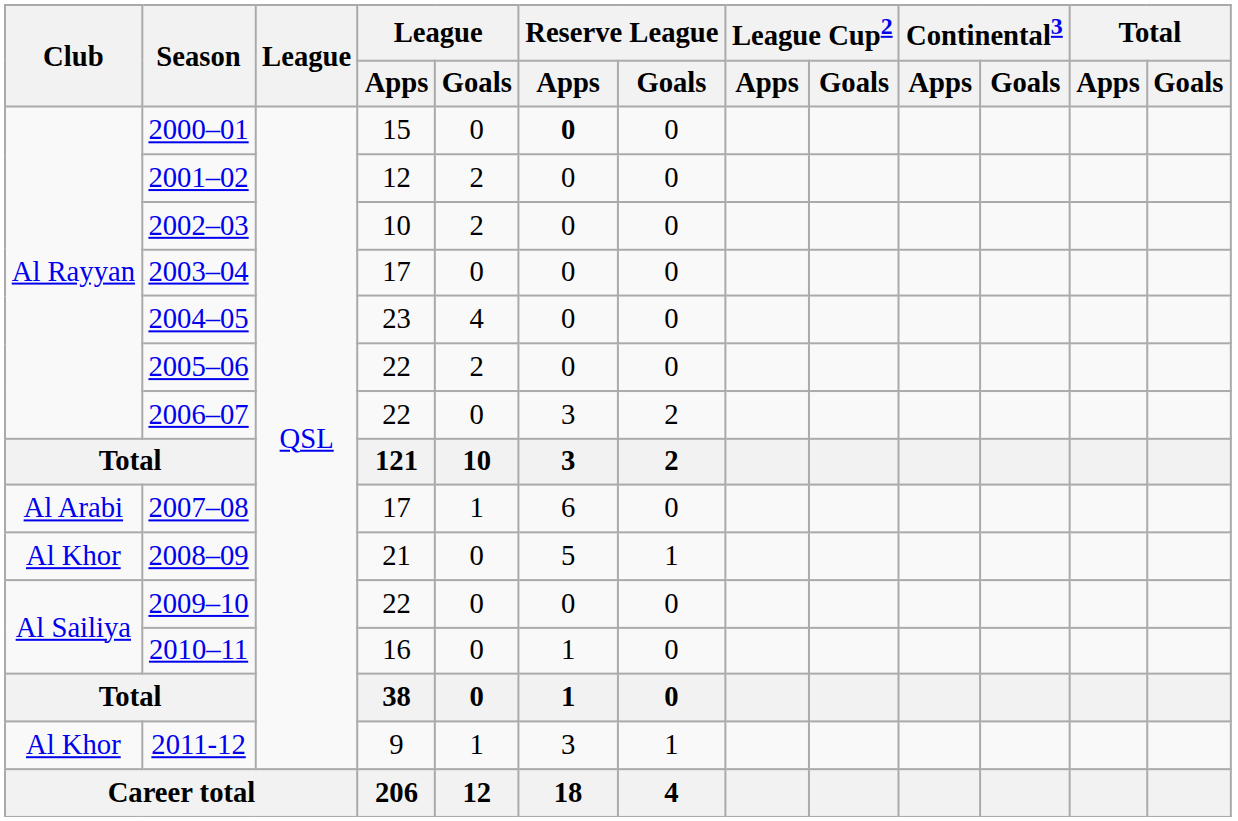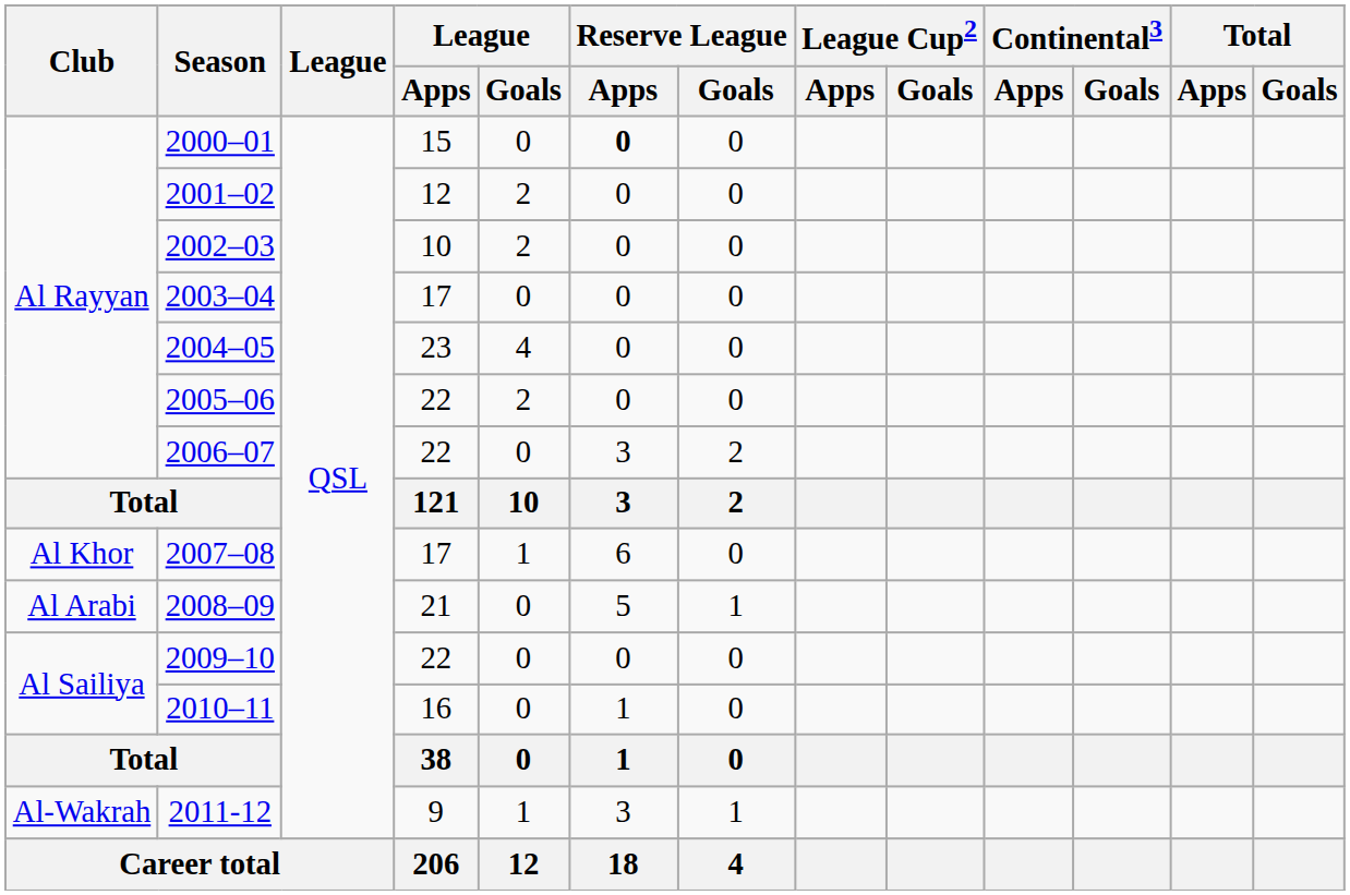 <table class="wikitable" style="font-size:90%; text-align:center;">
 <tr>
 <th rowspan="2">Club</th>
 <th rowspan="2">Season</th>
 <th rowspan="2">League</th>
 <th colspan="2">League</th>
 <th colspan="2">Reserve League</th>
 <th colspan="2">League Cup<sup><a href='#'>2</a></sup></th>
 <th colspan="2">Continental<sup><a href='#'>3</a></sup></th>
 <th colspan="2">Total</th>
 </tr>
 <tr>
 <th>Apps</th>
 <th>Goals</th>
 <th>Apps</th>
 <th>Goals</th>
 <th>Apps</th>
 <th>Goals</th>
 <th>Apps</th>
 <th>Goals</th>
 <th>Apps</th>
 <th>Goals</th>
 </tr>
 <tr>
 <td rowspan="7"><a href='#'>Al Rayyan</a></td>
 <td><a href='#'>2000–01</a></td>
 <td rowspan="14" valign="center"><a href='#'>QSL</a></td>
 <td>15</td>
 <td>0</td>
 <td><strong>0</strong></td>
 <td>0</td>
 <td></td>
 <td></td>
 <td></td>
 <td></td>
 <td></td>
 <td></td>
 </tr>
 <tr>
 <td><a href='#'>2001–02</a></td>
 <td>12</td>
 <td>2</td>
 <td>0</td>
 <td>0</td>
 <td></td>
 <td></td>
 <td></td>
 <td></td>
 <td></td>
 <td></td>
 </tr>
 <tr>
 <td><a href='#'>2002–03</a></td>
 <td>10</td>
 <td>2</td>
 <td>0</td>
 <td>0</td>
 <td></td>
 <td></td>
 <td></td>
 <td></td>
 <td></td>
 <td></td>
 </tr>
 <tr>
 <td><a href='#'>2003–04</a></td>
 <td>17</td>
 <td>0</td>
 <td>0</td>
 <td>0</td>
 <td></td>
 <td></td>
 <td></td>
 <td></td>
 <td></td>
 <td></td>
 </tr>
 <tr>
 <td><a href='#'>2004–05</a></td>
 <td>23</td>
 <td>4</td>
 <td>0</td>
 <td>0</td>
 <td></td>
 <td></td>
 <td></td>
 <td></td>
 <td></td>
 <td></td>
 </tr>
 <tr>
 <td><a href='#'>2005–06</a></td>
 <td>22</td>
 <td>2</td>
 <td>0</td>
 <td>0</td>
 <td></td>
 <td></td>
 <td></td>
 <td></td>
 <td></td>
 <td></td>
 </tr>
 <tr>
 <td><a href='#'>2006–07</a></td>
 <td>22</td>
 <td>0</td>
 <td>3</td>
 <td>2</td>
 <td></td>
 <td></td>
 <td></td>
 <td></td>
 <td></td>
 <td></td>
 </tr>
 <tr>
 <th colspan="2">Total</th>
 <th>121</th>
 <th>10</th>
 <th>3</th>
 <th>2</th>
 <th></th>
 <th></th>
 <th></th>
 <th></th>
 <th></th>
 <th></th>
 </tr>
 <tr>
-<td rowspan="1"><a href='#'>Al Arabi</a></td>
+<td rowspan="1"><a href='#'>Al Khor</a></td>
 <td><a href='#'>2007–08</a></td>
 <td>17</td>
 <td>1</td>
 <td>6</td>
 <td>0</td>
 <td></td>
 <td></td>
 <td></td>
 <td></td>
 <td></td>
 <td></td>
 </tr>
 <tr>
-<td rowspan="1"><a href='#'>Al Khor</a></td>
+<td rowspan="1"><a href='#'>Al Arabi</a></td>
 <td><a href='#'>2008–09</a></td>
 <td>21</td>
 <td>0</td>
 <td>5</td>
 <td>1</td>
 <td></td>
 <td></td>
 <td></td>
 <td></td>
 <td></td>
 <td></td>
 </tr>
 <tr>
 <td rowspan="2"><a href='#'>Al Sailiya</a></td>
 <td><a href='#'>2009–10</a></td>
 <td>22</td>
 <td>0</td>
 <td>0</td>
 <td>0</td>
 <td></td>
 <td></td>
 <td></td>
 <td></td>
 <td></td>
 <td></td>
 </tr>
 <tr>
 <td><a href='#'>2010–11</a></td>
 <td>16</td>
 <td>0</td>
 <td>1</td>
 <td>0</td>
 <td></td>
 <td></td>
 <td></td>
 <td></td>
 <td></td>
 <td></td>
 </tr>
 <tr>
 <th colspan="2">Total</th>
 <th>38</th>
 <th>0</th>
 <th>1</th>
 <th>0</th>
 <th></th>
 <th></th>
 <th></th>
 <th></th>
 <th></th>
 <th></th>
 </tr>
 <tr>
-<td rowspan="1"><a href='#'>Al Khor</a></td>
+<td rowspan="1"><a href='#'>Al-Wakrah</a></td>
 <td><a href='#'>2011-12</a></td>
 <td>9</td>
 <td>1</td>
 <td>3</td>
 <td>1</td>
 <td></td>
 <td></td>
 <td></td>
 <td></td>
 <td></td>
 <td></td>
 </tr>
 <tr>
 <th colspan="3">Career total</th>
 <th>206</th>
 <th>12</th>
 <th>18</th>
 <th>4</th>
 <th></th>
 <th></th>
 <th></th>
 <th></th>
 <th></th>
 <th></th>
 </tr>
 </table>
